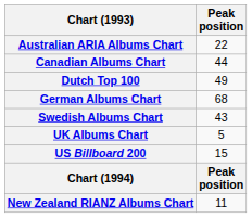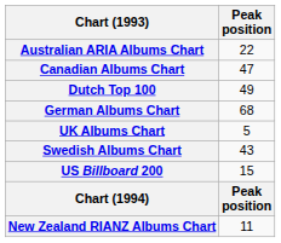 <table class="wikitable sortable plainrowheaders" style="text-align:left;">
 <tr>
 <th scope="col">Chart (1993)</th>
 <th scope="col">Peak<br>position</th>
 </tr>
 <tr>
 <th scope="row"><a href='#'>Australian ARIA Albums Chart</a></th>
 <td style="text-align:center;">22</td>
 </tr>
 <tr>
 <th scope="row"><a href='#'>Canadian Albums Chart</a></th>
-<td style="text-align:center;">44</td>
+<td style="text-align:center;">47</td>
 </tr>
 <tr>
 <th scope="row"><a href='#'>Dutch Top 100</a></th>
 <td style="text-align:center;">49</td>
 </tr>
 <tr>
 <th scope="row"><a href='#'>German Albums Chart</a></th>
 <td style="text-align:center;">68</td>
 </tr>
 <tr>
+<th scope="row"><a href='#'>UK Albums Chart</a></th>
+<td style="text-align:center;">5</td>
+</tr>
+<tr>
 <th scope="row"><a href='#'>Swedish Albums Chart</a></th>
 <td style="text-align:center;">43</td>
-</tr>
-<tr>
-<th scope="row"><a href='#'>UK Albums Chart</a></th>
-<td style="text-align:center;">5</td>
 </tr>
 <tr>
 <th scope="row"><a href='#'>US <em>Billboard</em> 200</a></th>
 <td style="text-align:center;">15</td>
 </tr>
 <tr>
 <th scope="col">Chart (1994)</th>
 <th scope="col">Peak<br>position</th>
 </tr>
 <tr>
 <th scope="row"><a href='#'>New Zealand RIANZ Albums Chart</a></th>
 <td style="text-align:center;">11</td>
 </tr>
 </table>
